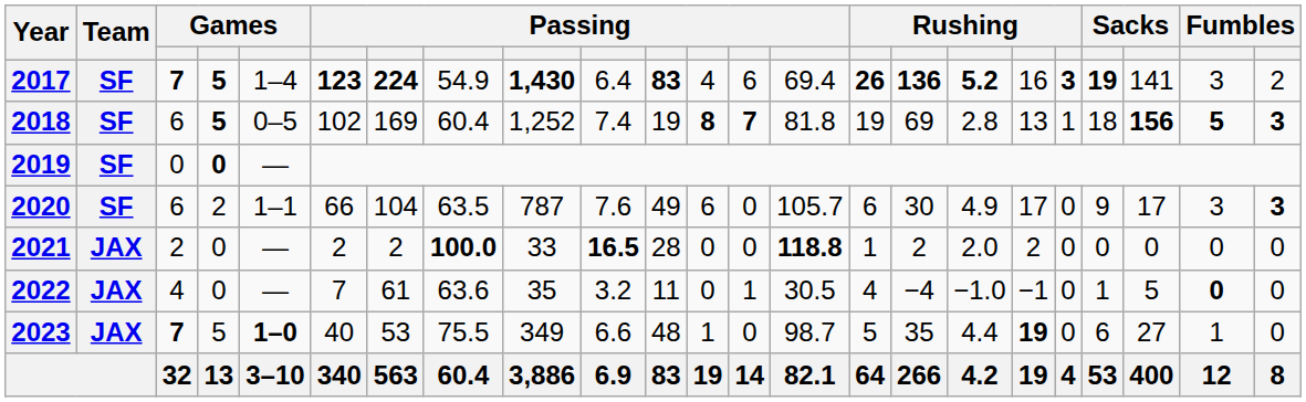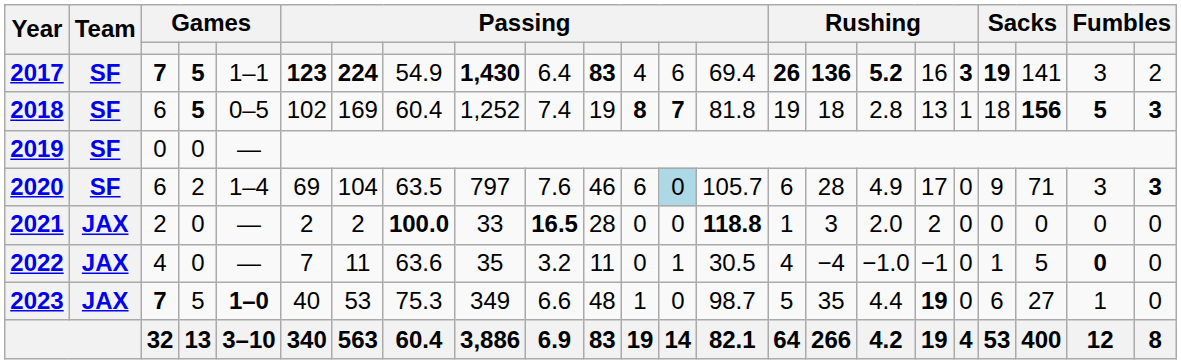 <table class="wikitable" style="text-align: center">
 <tr>
 <th rowspan="2">Year</th>
 <th rowspan="2">Team</th>
 <th colspan="3">Games</th>
 <th colspan="9">Passing</th>
 <th colspan="5">Rushing</th>
 <th colspan="2">Sacks</th>
 <th colspan="2">Fumbles</th>
 </tr>
 <tr>
 <th></th>
 <th></th>
 <th></th>
 <th></th>
 <th></th>
 <th></th>
 <th></th>
 <th></th>
 <th></th>
 <th></th>
 <th></th>
 <th></th>
 <th></th>
 <th></th>
 <th></th>
 <th></th>
 <th></th>
 <th></th>
 <th></th>
 <th></th>
 <th></th>
 </tr>
 <tr>
 <th><a href='#'>2017</a></th>
 <th><a href='#'>SF</a></th>
 <td><strong>7</strong></td>
 <td><strong>5</strong></td>
-<td>1–4</td>
+<td>1–1</td>
 <td><strong>123</strong></td>
 <td><strong>224</strong></td>
 <td>54.9</td>
 <td><strong>1,430</strong></td>
 <td>6.4</td>
 <td><strong>83</strong></td>
 <td>4</td>
 <td>6</td>
 <td>69.4</td>
 <td><strong>26</strong></td>
 <td><strong>136</strong></td>
 <td><strong>5.2</strong></td>
 <td>16</td>
 <td><strong>3</strong></td>
 <td><strong>19</strong></td>
 <td>141</td>
 <td>3</td>
 <td>2</td>
 </tr>
 <tr>
 <th><a href='#'>2018</a></th>
 <th><a href='#'>SF</a></th>
 <td>6</td>
 <td><strong>5</strong></td>
 <td>0–5</td>
 <td>102</td>
 <td>169</td>
 <td>60.4</td>
 <td>1,252</td>
 <td>7.4</td>
 <td>19</td>
 <td><strong>8</strong></td>
 <td><strong>7</strong></td>
 <td>81.8</td>
 <td>19</td>
-<td>69</td>
+<td>18</td>
 <td>2.8</td>
 <td>13</td>
 <td>1</td>
 <td>18</td>
 <td><strong>156</strong></td>
 <td><strong>5</strong></td>
 <td><strong>3</strong></td>
 </tr>
 <tr>
 <th><a href='#'>2019</a></th>
 <th><a href='#'>SF</a></th>
 <td>0</td>
-<td><strong>0</strong></td>
+<td>0</td>
 <td>—</td>
 <td colspan="18"></td>
 </tr>
 <tr>
 <th><a href='#'>2020</a></th>
 <th><a href='#'>SF</a></th>
 <td>6</td>
 <td>2</td>
-<td>1–1</td>
-<td>66</td>
+<td>1–4</td>
+<td>69</td>
 <td>104</td>
 <td>63.5</td>
-<td>787</td>
+<td>797</td>
 <td>7.6</td>
-<td>49</td>
+<td>46</td>
 <td>6</td>
-<td>0</td>
+<td style="background: lightblue;">0</td>
 <td>105.7</td>
 <td>6</td>
-<td>30</td>
+<td>28</td>
 <td>4.9</td>
 <td>17</td>
 <td>0</td>
 <td>9</td>
-<td>17</td>
+<td>71</td>
 <td>3</td>
 <td><strong>3</strong></td>
 </tr>
 <tr>
 <th><a href='#'>2021</a></th>
 <th><a href='#'>JAX</a></th>
 <td>2</td>
 <td>0</td>
 <td>—</td>
 <td>2</td>
 <td>2</td>
 <td><strong>100.0</strong></td>
 <td>33</td>
 <td><strong>16.5</strong></td>
 <td>28</td>
 <td>0</td>
 <td>0</td>
 <td><strong>118.8</strong></td>
 <td>1</td>
-<td>2</td>
+<td>3</td>
 <td>2.0</td>
 <td>2</td>
 <td>0</td>
 <td>0</td>
 <td>0</td>
 <td>0</td>
 <td>0</td>
 </tr>
 <tr>
 <th><a href='#'>2022</a></th>
 <th><a href='#'>JAX</a></th>
 <td>4</td>
 <td>0</td>
 <td>—</td>
 <td>7</td>
-<td>61</td>
+<td>11</td>
 <td>63.6</td>
 <td>35</td>
 <td>3.2</td>
 <td>11</td>
 <td>0</td>
 <td>1</td>
 <td>30.5</td>
 <td>4</td>
 <td>−4</td>
 <td>−1.0</td>
 <td>−1</td>
 <td>0</td>
 <td>1</td>
 <td>5</td>
 <td><strong>0</strong></td>
 <td>0</td>
 </tr>
 <tr>
 <th><a href='#'>2023</a></th>
 <th><a href='#'>JAX</a></th>
 <td><strong>7</strong></td>
 <td>5</td>
 <td><strong>1–0</strong></td>
 <td>40</td>
 <td>53</td>
-<td>75.5</td>
+<td>75.3</td>
 <td>349</td>
 <td>6.6</td>
 <td>48</td>
 <td>1</td>
 <td>0</td>
 <td>98.7</td>
 <td>5</td>
 <td>35</td>
 <td>4.4</td>
 <td><strong>19</strong></td>
 <td>0</td>
 <td>6</td>
 <td>27</td>
 <td>1</td>
 <td>0</td>
 </tr>
 <tr>
 <th colspan="2"></th>
 <th>32</th>
 <th>13</th>
 <th>3–10</th>
 <th>340</th>
 <th>563</th>
 <th>60.4</th>
 <th>3,886</th>
 <th>6.9</th>
 <th>83</th>
 <th>19</th>
 <th>14</th>
 <th>82.1</th>
 <th>64</th>
 <th>266</th>
 <th>4.2</th>
 <th>19</th>
 <th>4</th>
 <th>53</th>
 <th>400</th>
 <th>12</th>
 <th>8</th>
 </tr>
 </table>
